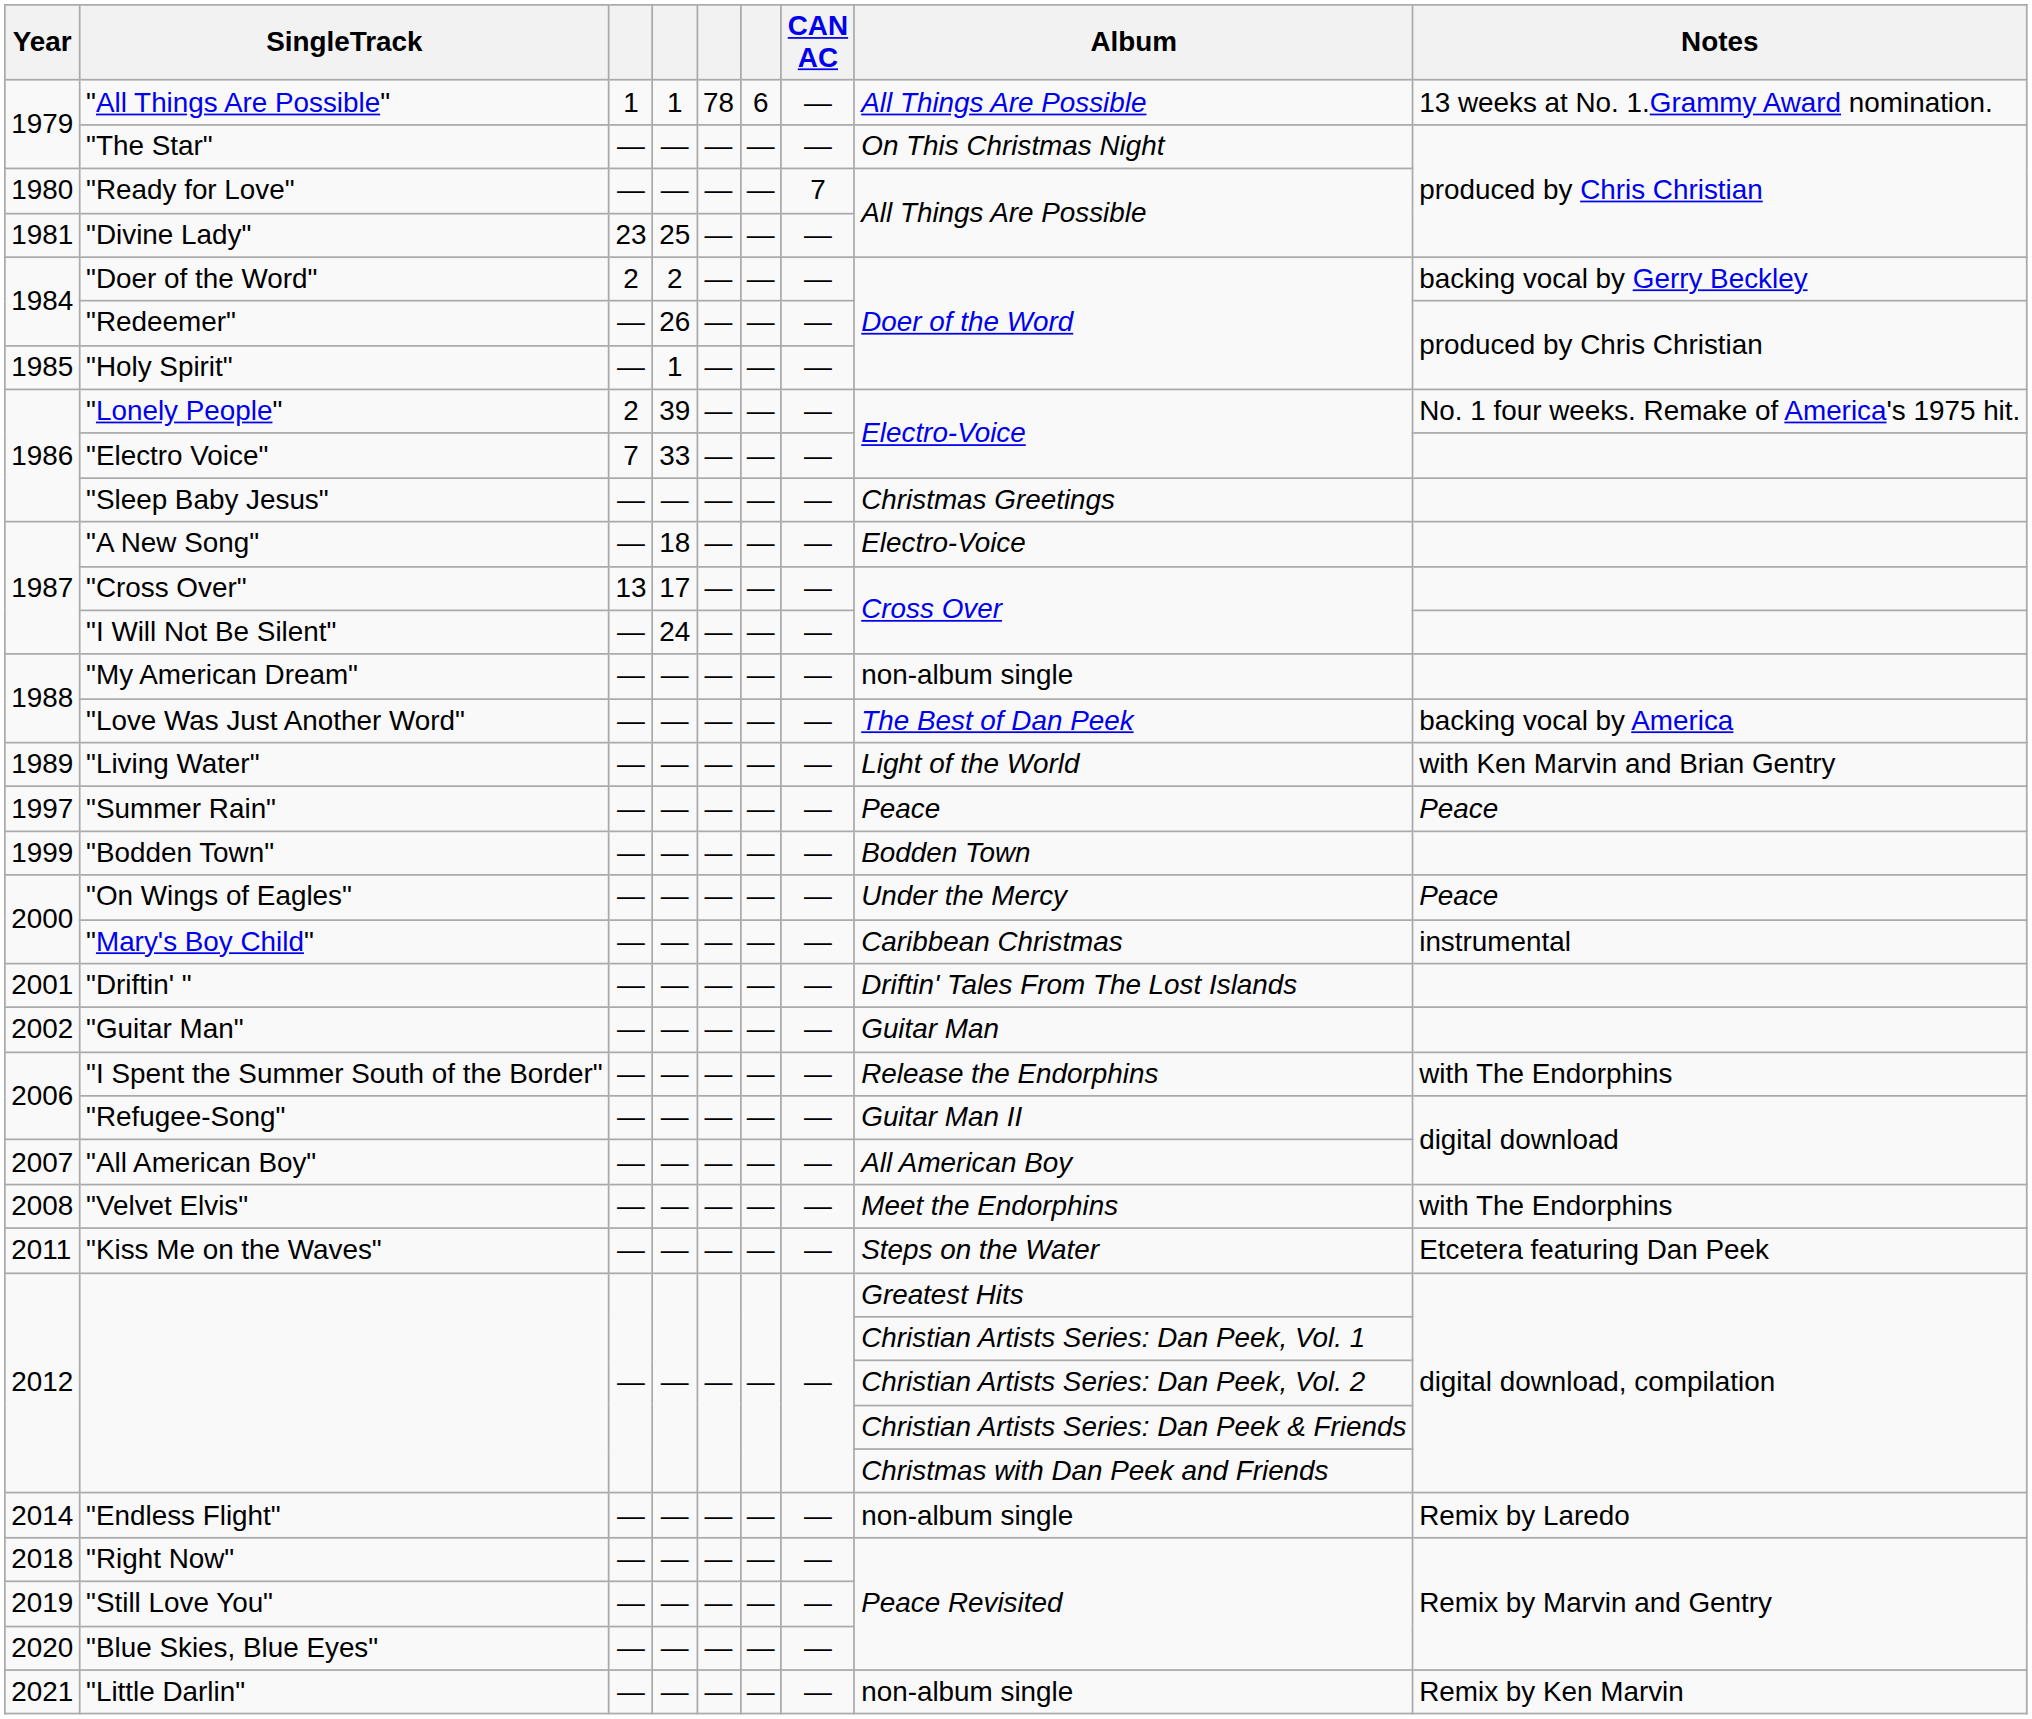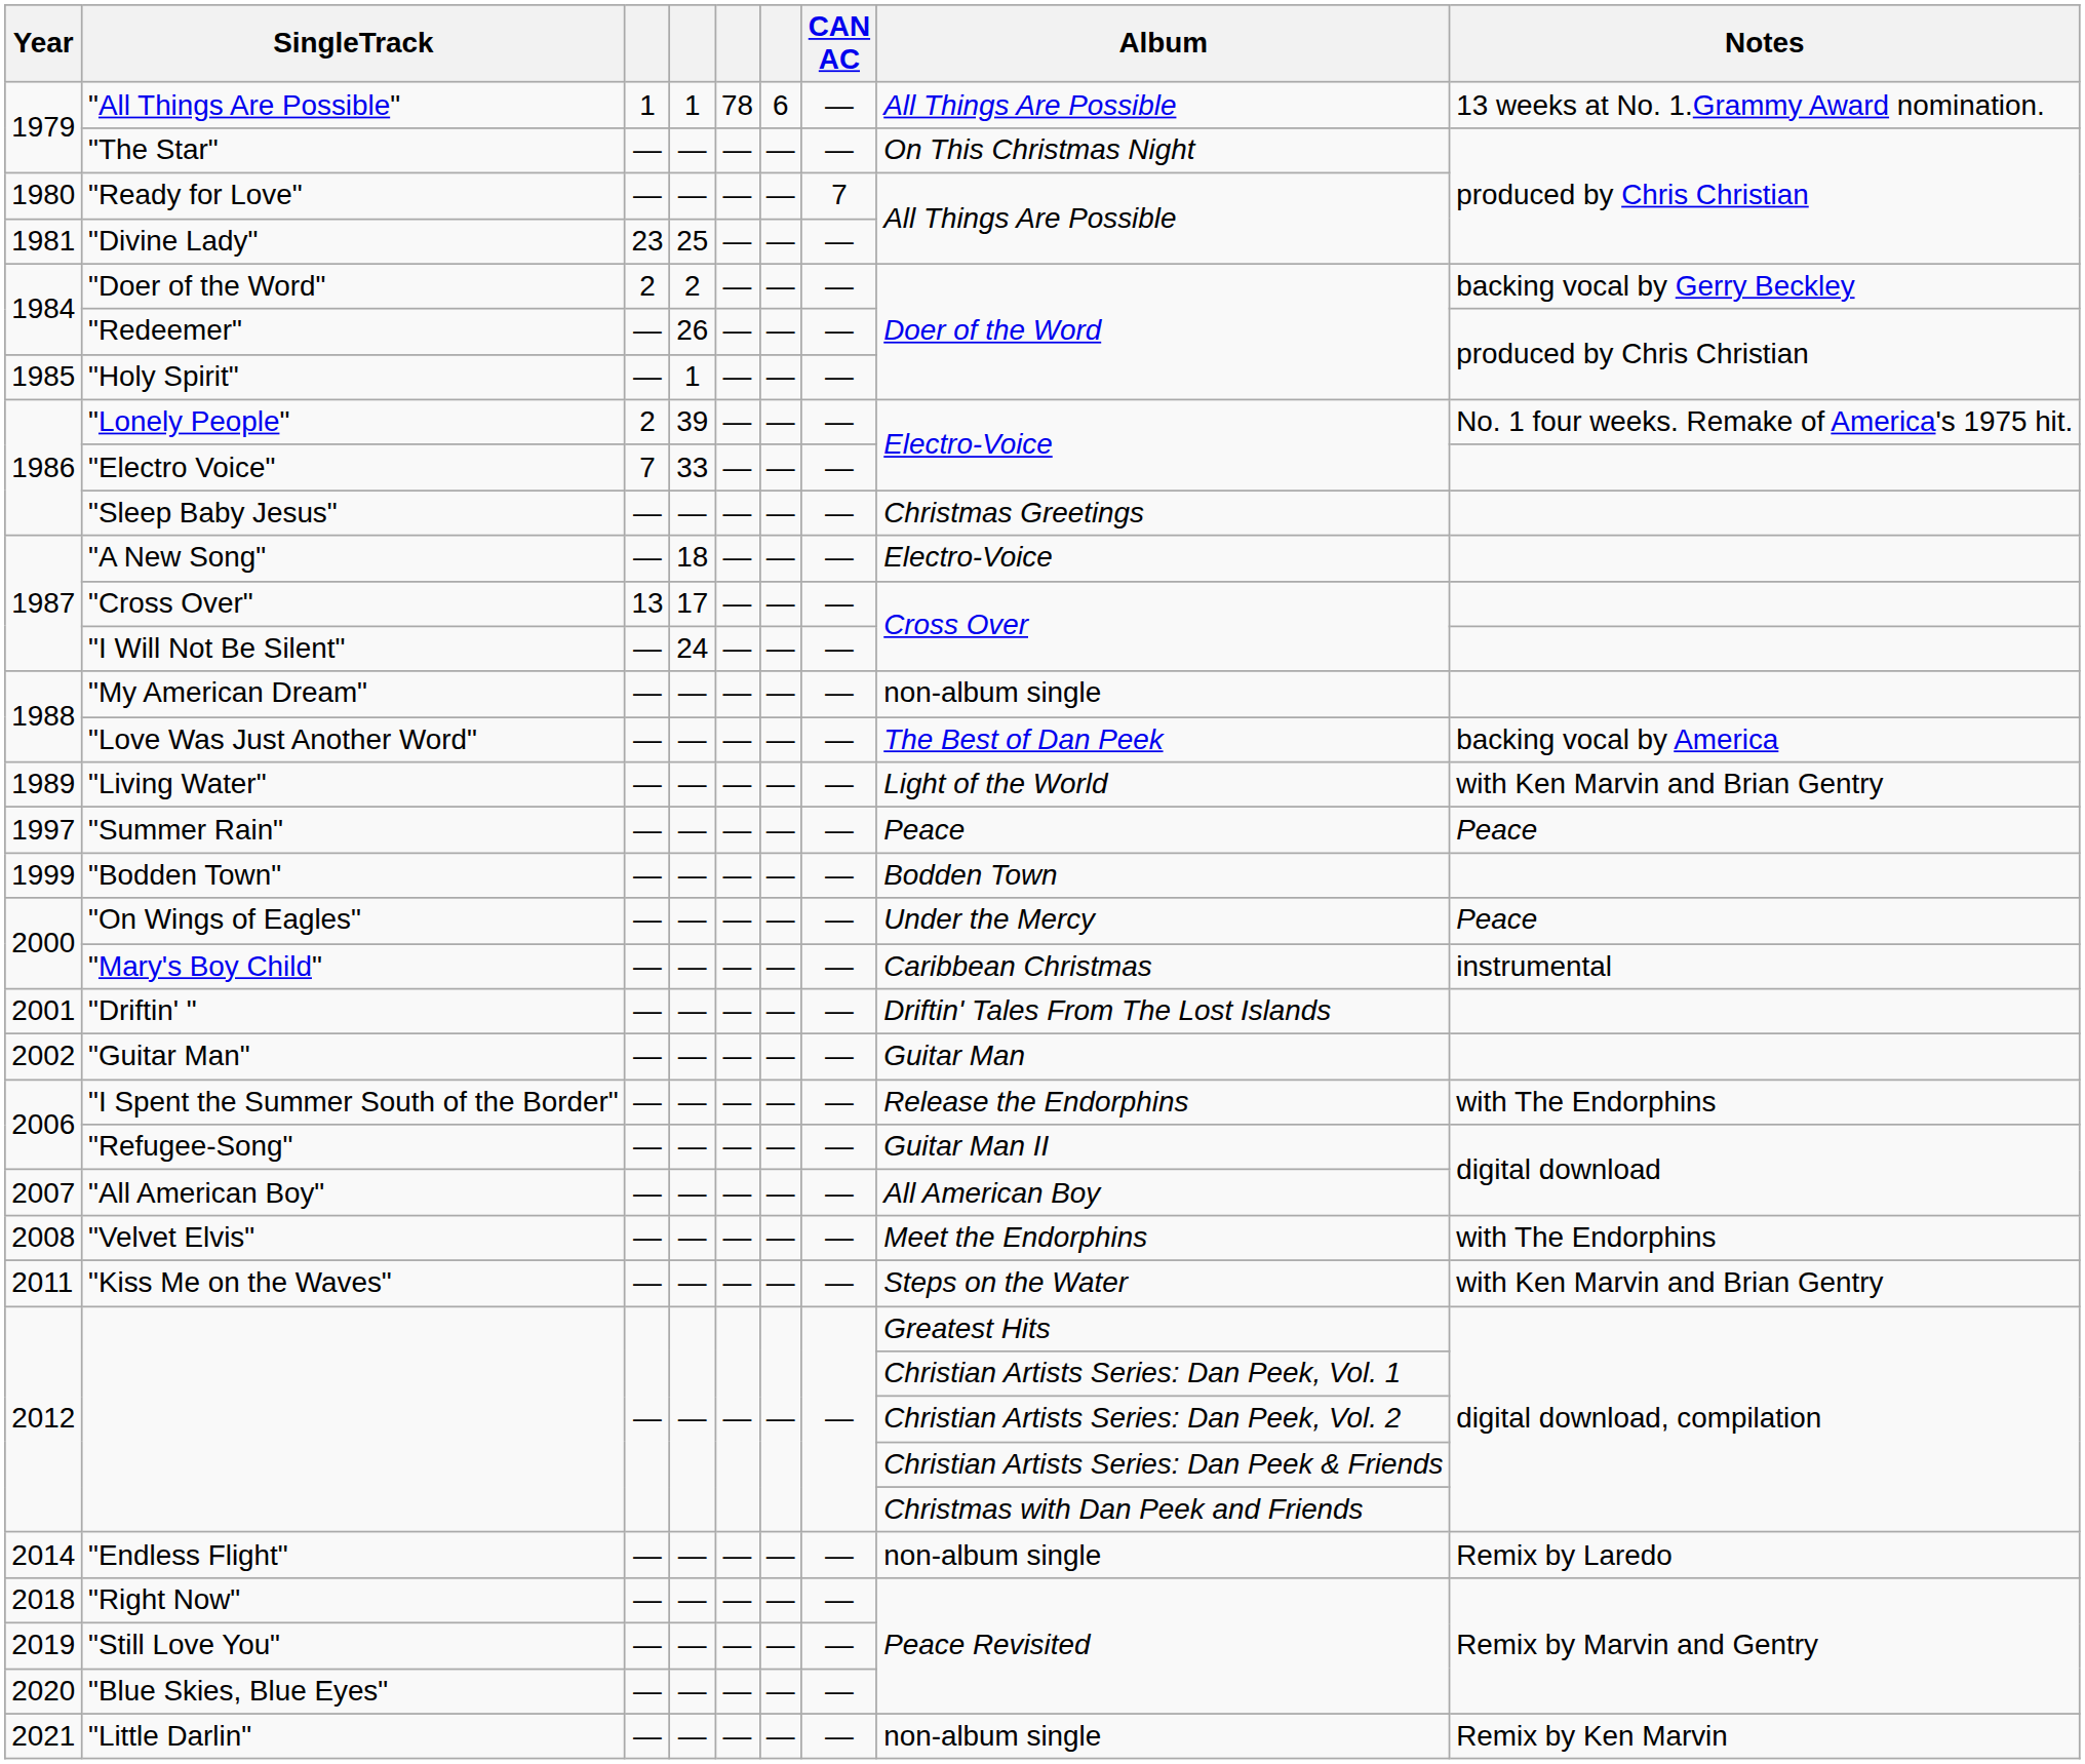 <table class="wikitable">
 <tr>
 <th>Year</th>
 <th>SingleTrack</th>
 <th><br></th>
 <th><br></th>
 <th><br></th>
 <th><br></th>
 <th width="35"><a href='#'>CAN AC</a> </th>
 <th>Album</th>
 <th>Notes</th>
 </tr>
 <tr>
 <td rowspan="2">1979</td>
 <td>"<a href='#'>All Things Are Possible</a>"</td>
 <td style="text-align:center;">1</td>
 <td style="text-align:center;">1</td>
 <td style="text-align:center;">78</td>
 <td style="text-align:center;">6</td>
 <td style="text-align:center;">—</td>
 <td><em><a href='#'>All Things Are Possible</a></em></td>
 <td>13 weeks at No. 1.<a href='#'>Grammy Award</a> nomination.</td>
 </tr>
 <tr>
 <td>"The Star"</td>
 <td style="text-align:center;">—</td>
 <td style="text-align:center;">—</td>
 <td style="text-align:center;">—</td>
 <td style="text-align:center;">—</td>
 <td style="text-align:center;">—</td>
 <td><em>On This Christmas Night</em> </td>
 <td rowspan="3">produced by <a href='#'>Chris Christian</a></td>
 </tr>
 <tr>
 <td>1980</td>
 <td>"Ready for Love"</td>
 <td style="text-align:center;">—</td>
 <td style="text-align:center;">—</td>
 <td style="text-align:center;">—</td>
 <td style="text-align:center;">—</td>
 <td style="text-align:center;">7</td>
 <td rowspan="2"><em>All Things Are Possible</em></td>
 </tr>
 <tr>
 <td>1981</td>
 <td>"Divine Lady"</td>
 <td style="text-align:center;">23</td>
 <td style="text-align:center;">25</td>
 <td style="text-align:center;">—</td>
 <td style="text-align:center;">—</td>
 <td style="text-align:center;">—</td>
 </tr>
 <tr>
 <td rowspan="2">1984</td>
 <td>"Doer of the Word"</td>
 <td style="text-align:center;">2</td>
 <td style="text-align:center;">2</td>
 <td style="text-align:center;">—</td>
 <td style="text-align:center;">—</td>
 <td style="text-align:center;">—</td>
 <td rowspan="3"><em><a href='#'>Doer of the Word</a></em></td>
 <td>backing vocal by <a href='#'>Gerry Beckley</a></td>
 </tr>
 <tr>
 <td>"Redeemer"</td>
 <td style="text-align:center;">—</td>
 <td style="text-align:center;">26</td>
 <td style="text-align:center;">—</td>
 <td style="text-align:center;">—</td>
 <td style="text-align:center;">—</td>
 <td rowspan="2">produced by Chris Christian</td>
 </tr>
 <tr>
 <td>1985</td>
 <td>"Holy Spirit"</td>
 <td style="text-align:center;">—</td>
 <td style="text-align:center;">1</td>
 <td style="text-align:center;">—</td>
 <td style="text-align:center;">—</td>
 <td style="text-align:center;">—</td>
 </tr>
 <tr>
 <td rowspan="3">1986</td>
 <td>"<a href='#'>Lonely People</a>"</td>
 <td style="text-align:center;">2</td>
 <td style="text-align:center;">39</td>
 <td style="text-align:center;">—</td>
 <td style="text-align:center;">—</td>
 <td style="text-align:center;">—</td>
 <td rowspan="2"><em><a href='#'>Electro-Voice</a></em></td>
 <td>No. 1 four weeks. Remake of <a href='#'>America</a>'s 1975 hit.</td>
 </tr>
 <tr>
 <td>"Electro Voice"</td>
 <td style="text-align:center;">7</td>
 <td style="text-align:center;">33</td>
 <td style="text-align:center;">—</td>
 <td style="text-align:center;">—</td>
 <td style="text-align:center;">—</td>
 <td></td>
 </tr>
 <tr>
 <td>"Sleep Baby Jesus"</td>
 <td style="text-align:center;">—</td>
 <td style="text-align:center;">—</td>
 <td style="text-align:center;">—</td>
 <td style="text-align:center;">—</td>
 <td style="text-align:center;">—</td>
 <td><em>Christmas Greetings</em> </td>
 <td></td>
 </tr>
 <tr>
 <td rowspan="3">1987</td>
 <td>"A New Song"</td>
 <td style="text-align:center;">—</td>
 <td style="text-align:center;">18</td>
 <td style="text-align:center;">—</td>
 <td style="text-align:center;">—</td>
 <td style="text-align:center;">—</td>
 <td><em>Electro-Voice</em></td>
 <td></td>
 </tr>
 <tr>
 <td>"Cross Over"</td>
 <td style="text-align:center;">13</td>
 <td style="text-align:center;">17</td>
 <td style="text-align:center;">—</td>
 <td style="text-align:center;">—</td>
 <td style="text-align:center;">—</td>
 <td rowspan="2"><em><a href='#'>Cross Over</a></em></td>
 <td></td>
 </tr>
 <tr>
 <td>"I Will Not Be Silent"</td>
 <td style="text-align:center;">—</td>
 <td style="text-align:center;">24</td>
 <td style="text-align:center;">—</td>
 <td style="text-align:center;">—</td>
 <td style="text-align:center;">—</td>
 <td></td>
 </tr>
 <tr>
 <td rowspan="2">1988</td>
 <td>"My American Dream"</td>
 <td style="text-align:center;">—</td>
 <td style="text-align:center;">—</td>
 <td style="text-align:center;">—</td>
 <td style="text-align:center;">—</td>
 <td style="text-align:center;">—</td>
 <td>non-album single</td>
 <td></td>
 </tr>
 <tr>
 <td>"Love Was Just Another Word"</td>
 <td style="text-align:center;">—</td>
 <td style="text-align:center;">—</td>
 <td style="text-align:center;">—</td>
 <td style="text-align:center;">—</td>
 <td style="text-align:center;">—</td>
 <td><em><a href='#'>The Best of Dan Peek</a></em> </td>
 <td>backing vocal by <a href='#'>America</a></td>
 </tr>
 <tr>
 <td>1989</td>
 <td>"Living Water"</td>
 <td style="text-align:center;">—</td>
 <td style="text-align:center;">—</td>
 <td style="text-align:center;">—</td>
 <td style="text-align:center;">—</td>
 <td style="text-align:center;">—</td>
 <td><em>Light of the World</em></td>
 <td>with Ken Marvin and Brian Gentry</td>
 </tr>
 <tr>
 <td>1997</td>
 <td>"Summer Rain"</td>
 <td style="text-align:center;">—</td>
 <td style="text-align:center;">—</td>
 <td style="text-align:center;">—</td>
 <td style="text-align:center;">—</td>
 <td style="text-align:center;">—</td>
 <td><em>Peace</em></td>
 <td><em>Peace</em> </td>
 </tr>
 <tr>
 <td>1999</td>
 <td>"Bodden Town"</td>
 <td style="text-align:center;">—</td>
 <td style="text-align:center;">—</td>
 <td style="text-align:center;">—</td>
 <td style="text-align:center;">—</td>
 <td style="text-align:center;">—</td>
 <td><em>Bodden Town</em></td>
 <td></td>
 </tr>
 <tr>
 <td rowspan="2">2000</td>
 <td>"On Wings of Eagles"</td>
 <td style="text-align:center;">—</td>
 <td style="text-align:center;">—</td>
 <td style="text-align:center;">—</td>
 <td style="text-align:center;">—</td>
 <td style="text-align:center;">—</td>
 <td><em>Under the Mercy</em></td>
 <td><em>Peace</em> </td>
 </tr>
 <tr>
 <td>"<a href='#'>Mary's Boy Child</a>"</td>
 <td style="text-align:center;">—</td>
 <td style="text-align:center;">—</td>
 <td style="text-align:center;">—</td>
 <td style="text-align:center;">—</td>
 <td style="text-align:center;">—</td>
 <td><em>Caribbean Christmas</em></td>
 <td>instrumental</td>
 </tr>
 <tr>
 <td>2001</td>
 <td>"Driftin' "</td>
 <td style="text-align:center;">—</td>
 <td style="text-align:center;">—</td>
 <td style="text-align:center;">—</td>
 <td style="text-align:center;">—</td>
 <td style="text-align:center;">—</td>
 <td><em>Driftin' Tales From The Lost Islands</em></td>
 <td></td>
 </tr>
 <tr>
 <td>2002</td>
 <td>"Guitar Man"</td>
 <td style="text-align:center;">—</td>
 <td style="text-align:center;">—</td>
 <td style="text-align:center;">—</td>
 <td style="text-align:center;">—</td>
 <td style="text-align:center;">—</td>
 <td><em>Guitar Man</em></td>
 <td></td>
 </tr>
 <tr>
 <td rowspan="2">2006</td>
 <td>"I Spent the Summer South of the Border"</td>
 <td style="text-align:center;">—</td>
 <td style="text-align:center;">—</td>
 <td style="text-align:center;">—</td>
 <td style="text-align:center;">—</td>
 <td style="text-align:center;">—</td>
 <td><em>Release the Endorphins</em></td>
 <td>with The Endorphins</td>
 </tr>
 <tr>
 <td>"Refugee-Song"</td>
 <td style="text-align:center;">—</td>
 <td style="text-align:center;">—</td>
 <td style="text-align:center;">—</td>
 <td style="text-align:center;">—</td>
 <td style="text-align:center;">—</td>
 <td><em>Guitar Man II</em></td>
 <td rowspan="2">digital download</td>
 </tr>
 <tr>
 <td>2007</td>
 <td>"All American Boy"</td>
 <td style="text-align:center;">—</td>
 <td style="text-align:center;">—</td>
 <td style="text-align:center;">—</td>
 <td style="text-align:center;">—</td>
 <td style="text-align:center;">—</td>
 <td><em>All American Boy</em></td>
 </tr>
 <tr>
 <td>2008</td>
 <td>"Velvet Elvis"</td>
 <td style="text-align:center;">—</td>
 <td style="text-align:center;">—</td>
 <td style="text-align:center;">—</td>
 <td style="text-align:center;">—</td>
 <td style="text-align:center;">—</td>
 <td><em>Meet the Endorphins</em></td>
 <td>with The Endorphins</td>
 </tr>
 <tr>
 <td>2011</td>
 <td>"Kiss Me on the Waves"</td>
 <td style="text-align:center;">—</td>
 <td style="text-align:center;">—</td>
 <td style="text-align:center;">—</td>
 <td style="text-align:center;">—</td>
 <td style="text-align:center;">—</td>
 <td><em>Steps on the Water</em></td>
-<td>Etcetera featuring Dan Peek</td>
+<td>with Ken Marvin and Brian Gentry</td>
 </tr>
 <tr>
 <td rowspan="5">2012</td>
 <td rowspan="5"></td>
 <td rowspan="5" style="text-align:center;">—</td>
 <td rowspan="5" style="text-align:center;">—</td>
 <td rowspan="5" style="text-align:center;">—</td>
 <td rowspan="5" style="text-align:center;">—</td>
 <td rowspan="5" style="text-align:center;">—</td>
 <td><em>Greatest Hits</em></td>
 <td rowspan="5">digital download, compilation</td>
 </tr>
 <tr>
 <td><em>Christian Artists Series: Dan Peek, Vol. 1</em></td>
 </tr>
 <tr>
 <td><em>Christian Artists Series: Dan Peek, Vol. 2</em></td>
 </tr>
 <tr>
 <td><em>Christian Artists Series: Dan Peek & Friends</em> </td>
 </tr>
 <tr>
 <td><em>Christmas with Dan Peek and Friends</em> </td>
 </tr>
 <tr>
 <td>2014</td>
 <td>"Endless Flight" </td>
 <td style="text-align:center;">—</td>
 <td style="text-align:center;">—</td>
 <td style="text-align:center;">—</td>
 <td style="text-align:center;">—</td>
 <td style="text-align:center;">—</td>
 <td>non-album single</td>
 <td>Remix by Laredo</td>
 </tr>
 <tr>
 <td>2018</td>
 <td>"Right Now" </td>
 <td style="text-align:center;">—</td>
 <td style="text-align:center;">—</td>
 <td style="text-align:center;">—</td>
 <td style="text-align:center;">—</td>
 <td style="text-align:center;">—</td>
 <td rowspan="3"><em>Peace Revisited</em></td>
 <td rowspan="3">Remix by Marvin and Gentry</td>
 </tr>
 <tr>
 <td>2019</td>
 <td>"Still Love You" </td>
 <td style="text-align:center;">—</td>
 <td style="text-align:center;">—</td>
 <td style="text-align:center;">—</td>
 <td style="text-align:center;">—</td>
 <td style="text-align:center;">—</td>
 </tr>
 <tr>
 <td>2020</td>
 <td>"Blue Skies, Blue Eyes" </td>
 <td style="text-align:center;">—</td>
 <td style="text-align:center;">—</td>
 <td style="text-align:center;">—</td>
 <td style="text-align:center;">—</td>
 <td style="text-align:center;">—</td>
 </tr>
 <tr>
 <td>2021</td>
 <td>"Little Darlin" </td>
 <td style="text-align:center;">—</td>
 <td style="text-align:center;">—</td>
 <td style="text-align:center;">—</td>
 <td style="text-align:center;">—</td>
 <td style="text-align:center;">—</td>
 <td>non-album single</td>
 <td>Remix by Ken Marvin</td>
 </tr>
 </table>
